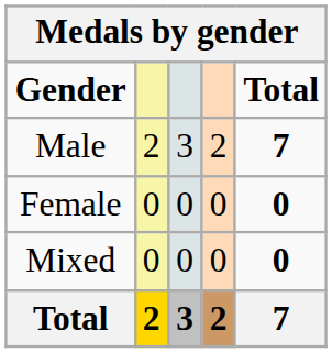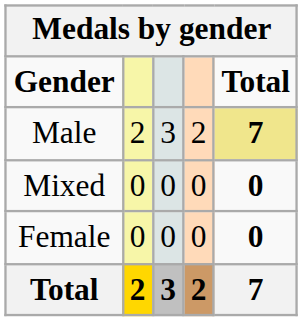 <table class="wikitable" style="font-size:85%;float:right;text-align:center">
 <tr style="background:#efefef;">
 <th colspan=5><strong>Medals by gender</strong></th>
 </tr>
 <tr>
 <td><strong>Gender</strong></td>
 <td bgcolor=F7F6A8></td>
 <td bgcolor=DCE5E5></td>
 <td bgcolor=FFDAB9></td>
 <td><strong>Total</strong></td>
 </tr>
 <tr>
 <td>Male</td>
 <td bgcolor=F7F6A8>2</td>
 <td bgcolor=DCE5E5>3</td>
 <td bgcolor=FFDAB9>2</td>
-<td><strong>7</strong></td>
+<td style="background: khaki;"><strong>7</strong></td>
 </tr>
 <tr>
-<td>Female</td>
+<td>Mixed</td>
 <td bgcolor=F7F6A8>0</td>
 <td bgcolor=DCE5E5>0</td>
 <td bgcolor=FFDAB9>0</td>
 <td><strong>0</strong></td>
 </tr>
 <tr>
-<td>Mixed</td>
+<td>Female</td>
 <td bgcolor=F7F6A8>0</td>
 <td bgcolor=DCE5E5>0</td>
 <td bgcolor=FFDAB9>0</td>
 <td><strong>0</strong></td>
 </tr>
 <tr>
 <th><strong>Total</strong></th>
 <th style="background:gold;"><strong>2</strong></th>
 <th style="background:silver;"><strong>3</strong></th>
 <th style="background:#c96;"><strong>2</strong></th>
 <th><strong>7</strong></th>
 </tr>
 </table>
